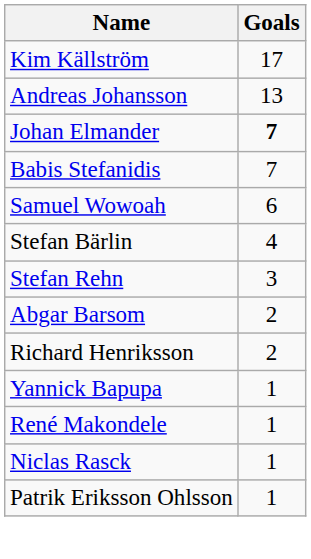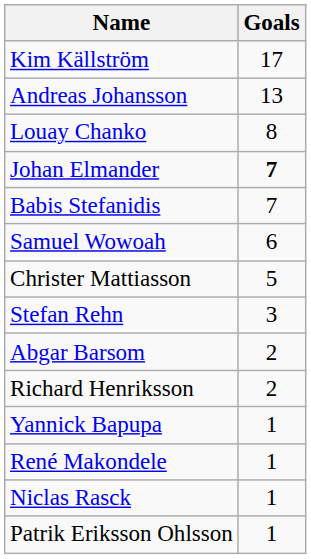 <table class="wikitable">
 <tr>
 <th>Name</th>
 <th>Goals</th>
 </tr>
 <tr>
 <td> <a href='#'>Kim Källström</a></td>
 <td align=center>17</td>
 </tr>
 <tr>
 <td> <a href='#'>Andreas Johansson</a></td>
 <td align=center>13</td>
 </tr>
 <tr>
+<td> <a href='#'>Louay Chanko</a></td>
+<td align=center>8</td>
+</tr>
+<tr>
 <td> <a href='#'>Johan Elmander</a></td>
 <td align=center><strong>7</strong></td>
 </tr>
 <tr>
 <td> <a href='#'>Babis Stefanidis</a></td>
 <td align=center>7</td>
 </tr>
 <tr>
 <td> <a href='#'>Samuel Wowoah</a></td>
 <td align=center>6</td>
 </tr>
 <tr>
-<td> Stefan Bärlin</td>
-<td align=center>4</td>
+<td> Christer Mattiasson</td>
+<td align=center>5</td>
 </tr>
 <tr>
 <td> <a href='#'>Stefan Rehn</a></td>
 <td align=center>3</td>
 </tr>
 <tr>
 <td> <a href='#'>Abgar Barsom</a></td>
 <td align=center>2</td>
 </tr>
 <tr>
 <td> Richard Henriksson</td>
 <td align=center>2</td>
 </tr>
 <tr>
 <td> <a href='#'>Yannick Bapupa</a></td>
 <td align=center>1</td>
 </tr>
 <tr>
 <td> <a href='#'>René Makondele</a></td>
 <td align=center>1</td>
 </tr>
 <tr>
 <td> <a href='#'>Niclas Rasck</a></td>
 <td align=center>1</td>
 </tr>
 <tr>
 <td> Patrik Eriksson Ohlsson</td>
 <td align=center>1</td>
 </tr>
 </table>
